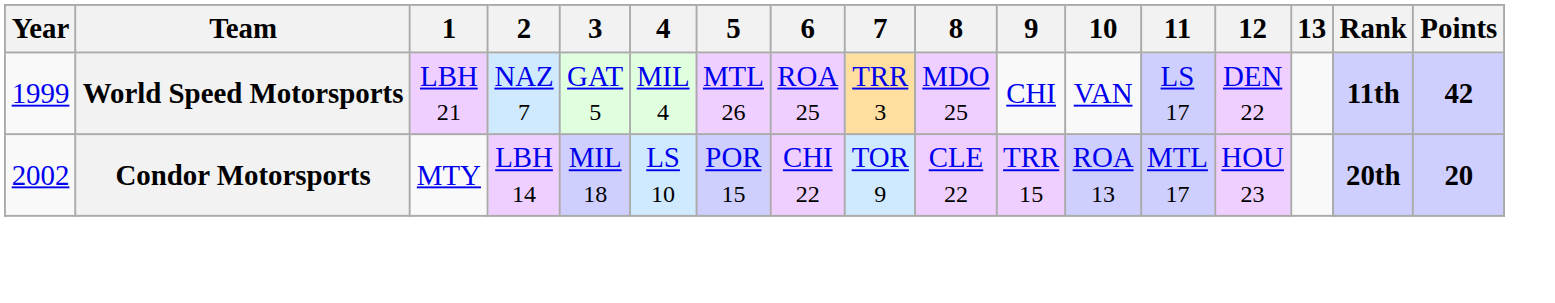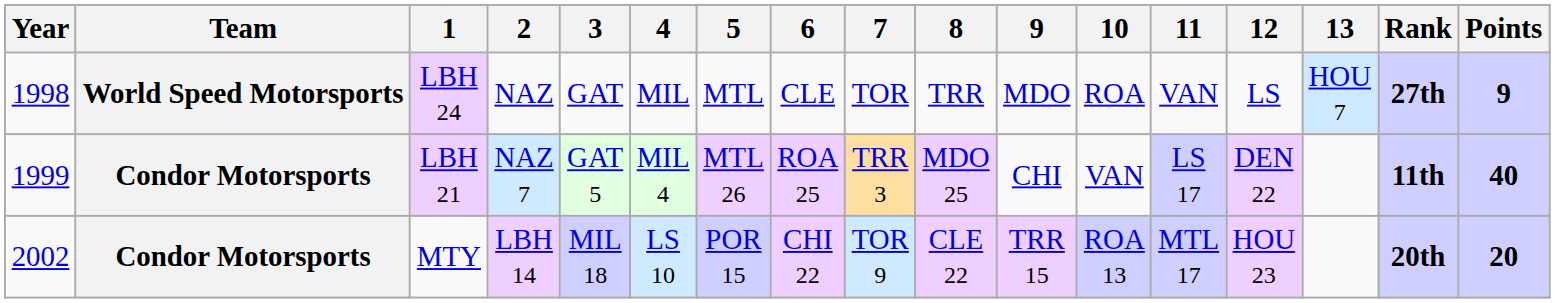 <table class="wikitable" style="text-align:center; font-size:95%">
 <tr>
 <th>Year</th>
 <th>Team</th>
 <th>1</th>
 <th>2</th>
 <th>3</th>
 <th>4</th>
 <th>5</th>
 <th>6</th>
 <th>7</th>
 <th>8</th>
 <th>9</th>
 <th>10</th>
 <th>11</th>
 <th>12</th>
 <th>13</th>
 <th>Rank</th>
 <th>Points</th>
 </tr>
 <tr>
+<td><a href='#'>1998</a></td>
+<th>World Speed Motorsports</th>
+<td style="background:#EFCFFF;"><a href='#'>LBH</a><br><small>24</small></td>
+<td><a href='#'>NAZ</a></td>
+<td><a href='#'>GAT</a></td>
+<td><a href='#'>MIL</a></td>
+<td><a href='#'>MTL</a></td>
+<td><a href='#'>CLE</a></td>
+<td><a href='#'>TOR</a></td>
+<td><a href='#'>TRR</a></td>
+<td><a href='#'>MDO</a></td>
+<td><a href='#'>ROA</a></td>
+<td><a href='#'>VAN</a></td>
+<td><a href='#'>LS</a></td>
+<td style="background:#CFEAFF;"><a href='#'>HOU</a><br><small>7</small></td>
+<td style="background:#CFCFFF;"><strong>27th</strong></td>
+<td style="background:#CFCFFF;"><strong>9</strong></td>
+</tr>
+<tr>
 <td><a href='#'>1999</a></td>
-<th>World Speed Motorsports</th>
+<th>Condor Motorsports</th>
 <td style="background:#EFCFFF;"><a href='#'>LBH</a><br><small>21</small></td>
 <td style="background:#CFEAFF;"><a href='#'>NAZ</a><br><small>7</small></td>
 <td style="background:#DFFFDF;"><a href='#'>GAT</a><br><small>5</small></td>
 <td style="background:#DFFFDF;"><a href='#'>MIL</a><br><small>4</small></td>
 <td style="background:#EFCFFF;"><a href='#'>MTL</a><br><small>26</small></td>
 <td style="background:#EFCFFF;"><a href='#'>ROA</a><br><small>25</small></td>
 <td style="background:#FFDF9F;"><a href='#'>TRR</a><br><small>3</small></td>
 <td style="background:#EFCFFF;"><a href='#'>MDO</a><br><small>25</small></td>
 <td><a href='#'>CHI</a></td>
 <td><a href='#'>VAN</a></td>
 <td style="background:#CFCFFF;"><a href='#'>LS</a><br><small>17</small></td>
 <td style="background:#EFCFFF;"><a href='#'>DEN</a><br><small>22</small></td>
 <td></td>
 <td style="background:#CFCFFF;"><strong>11th</strong></td>
-<td style="background:#CFCFFF;"><strong>42</strong></td>
+<td style="background:#CFCFFF;"><strong>40</strong></td>
 </tr>
 <tr>
 <td><a href='#'>2002</a></td>
 <th>Condor Motorsports</th>
 <td><a href='#'>MTY</a></td>
 <td style="background:#EFCFFF;"><a href='#'>LBH</a><br><small>14</small></td>
 <td style="background:#CFCFFF;"><a href='#'>MIL</a><br><small>18</small></td>
 <td style="background:#CFEAFF;"><a href='#'>LS</a><br><small>10</small></td>
 <td style="background:#CFCFFF;"><a href='#'>POR</a><br><small>15</small></td>
 <td style="background:#EFCFFF;"><a href='#'>CHI</a><br><small>22</small></td>
 <td style="background:#CFEAFF;"><a href='#'>TOR</a><br><small>9</small></td>
 <td style="background:#EFCFFF;"><a href='#'>CLE</a><br><small>22</small></td>
 <td style="background:#EFCFFF;"><a href='#'>TRR</a><br><small>15</small></td>
 <td style="background:#CFCFFF;"><a href='#'>ROA</a><br><small>13</small></td>
 <td style="background:#CFCFFF;"><a href='#'>MTL</a><br><small>17</small></td>
 <td style="background:#EFCFFF;"><a href='#'>HOU</a><br><small>23</small></td>
 <td></td>
 <td style="background:#CFCFFF;"><strong>20th</strong></td>
 <td style="background:#CFCFFF;"><strong>20</strong></td>
 </tr>
 </table>
